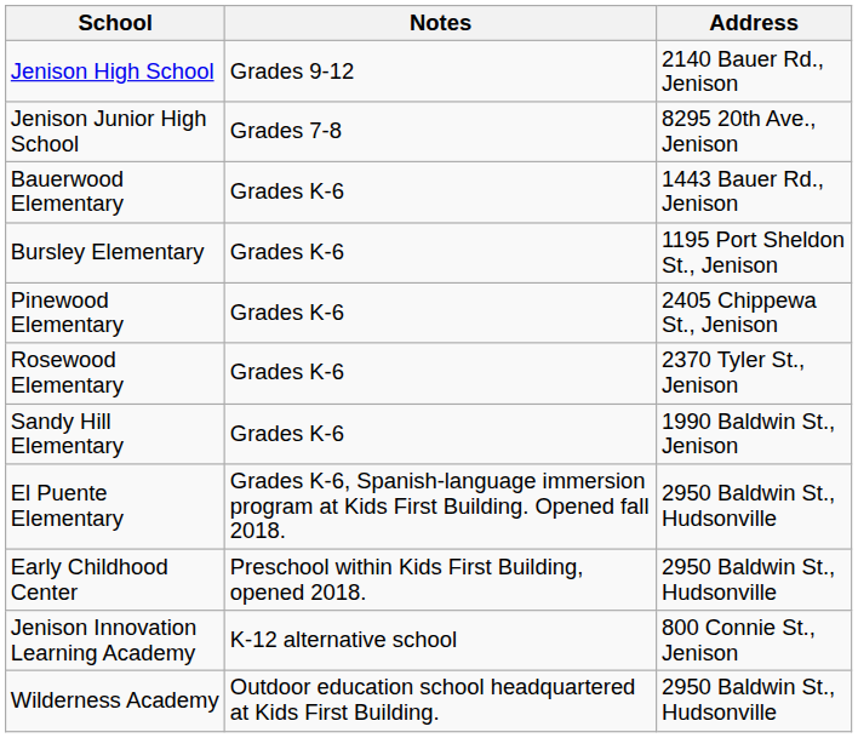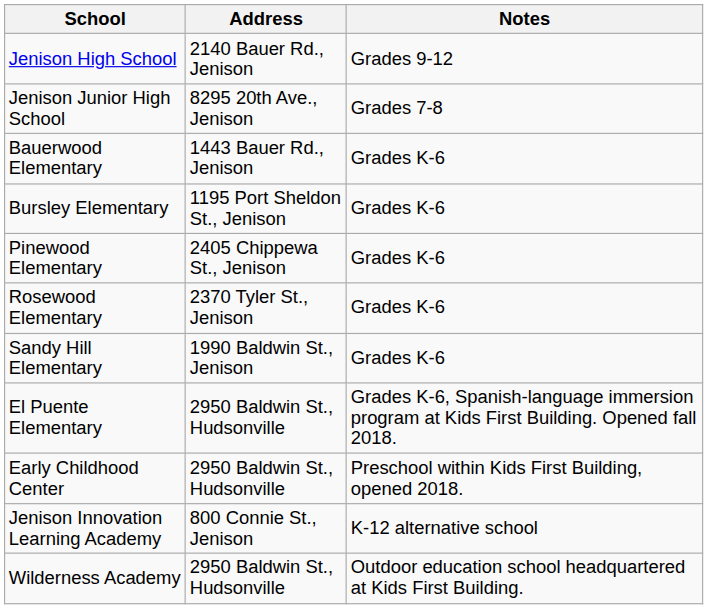 <table class="wikitable">
 <tr>
 <th>School</th>
+<th>Address</th>
 <th>Notes</th>
-<th>Address</th>
 </tr>
 <tr>
 <td><a href='#'>Jenison High School</a></td>
+<td>2140 Bauer Rd., Jenison</td>
 <td>Grades 9-12</td>
-<td>2140 Bauer Rd., Jenison</td>
 </tr>
 <tr>
 <td>Jenison Junior High School</td>
+<td>8295 20th Ave., Jenison</td>
 <td>Grades 7-8</td>
-<td>8295 20th Ave., Jenison</td>
 </tr>
 <tr>
 <td>Bauerwood Elementary</td>
+<td>1443 Bauer Rd., Jenison</td>
 <td>Grades K-6</td>
-<td>1443 Bauer Rd., Jenison</td>
 </tr>
 <tr>
 <td>Bursley Elementary</td>
+<td>1195 Port Sheldon St., Jenison</td>
 <td>Grades K-6</td>
-<td>1195 Port Sheldon St., Jenison</td>
 </tr>
 <tr>
 <td>Pinewood Elementary</td>
+<td>2405 Chippewa St., Jenison</td>
 <td>Grades K-6</td>
-<td>2405 Chippewa St., Jenison</td>
 </tr>
 <tr>
 <td>Rosewood Elementary</td>
+<td>2370 Tyler St., Jenison</td>
 <td>Grades K-6</td>
-<td>2370 Tyler St., Jenison</td>
 </tr>
 <tr>
 <td>Sandy Hill Elementary</td>
+<td>1990 Baldwin St., Jenison</td>
 <td>Grades K-6</td>
-<td>1990 Baldwin St., Jenison</td>
 </tr>
 <tr>
 <td>El Puente Elementary</td>
+<td>2950 Baldwin St., Hudsonville</td>
 <td>Grades K-6, Spanish-language immersion program at Kids First Building. Opened fall 2018.</td>
-<td>2950 Baldwin St., Hudsonville</td>
 </tr>
 <tr>
 <td>Early Childhood Center</td>
+<td>2950 Baldwin St., Hudsonville</td>
 <td>Preschool within Kids First Building, opened 2018.</td>
-<td>2950 Baldwin St., Hudsonville</td>
 </tr>
 <tr>
 <td>Jenison Innovation Learning Academy</td>
+<td>800 Connie St., Jenison</td>
 <td>K-12 alternative school</td>
-<td>800 Connie St., Jenison</td>
 </tr>
 <tr>
 <td>Wilderness Academy</td>
+<td>2950 Baldwin St., Hudsonville</td>
 <td>Outdoor education school headquartered at Kids First Building.</td>
-<td>2950 Baldwin St., Hudsonville</td>
 </tr>
 </table>
